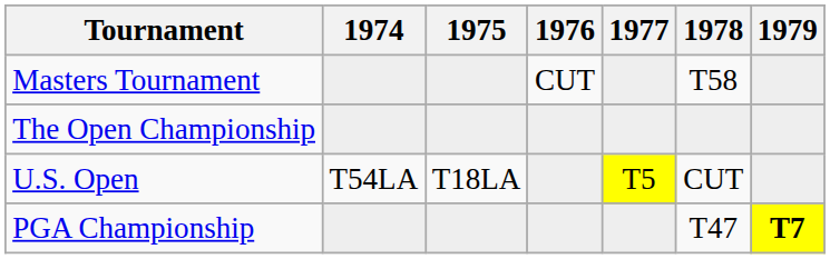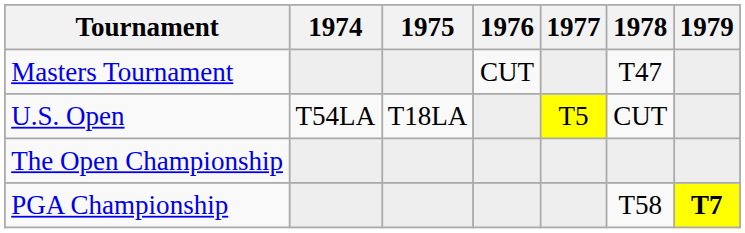 <table class="wikitable" style="font-size:95%;text-align:center;">
 <tr>
 <th>Tournament</th>
 <th>1974</th>
 <th>1975</th>
 <th>1976</th>
 <th>1977</th>
 <th>1978</th>
 <th>1979</th>
 </tr>
 <tr>
 <td align=left><a href='#'>Masters Tournament</a></td>
 <td style="background:#eeeeee;"></td>
 <td style="background:#eeeeee;"></td>
 <td>CUT</td>
 <td style="background:#eeeeee;"></td>
-<td>T58</td>
+<td>T47</td>
+<td style="background:#eeeeee;"></td>
+</tr>
+<tr>
+<td align=left><a href='#'>U.S. Open</a></td>
+<td>T54<span>LA</span></td>
+<td>T18<span>LA</span></td>
+<td style="background:#eeeeee;"></td>
+<td style="background:yellow;">T5</td>
+<td>CUT</td>
 <td style="background:#eeeeee;"></td>
 </tr>
 <tr>
 <td align=left><a href='#'>The Open Championship</a></td>
 <td style="background:#eeeeee;"></td>
 <td style="background:#eeeeee;"></td>
 <td style="background:#eeeeee;"></td>
 <td style="background:#eeeeee;"></td>
 <td style="background:#eeeeee;"></td>
 <td style="background:#eeeeee;"></td>
 </tr>
 <tr>
-<td align=left><a href='#'>U.S. Open</a></td>
-<td>T54<span>LA</span></td>
-<td>T18<span>LA</span></td>
-<td style="background:#eeeeee;"></td>
-<td style="background:yellow;">T5</td>
-<td>CUT</td>
-<td style="background:#eeeeee;"></td>
-</tr>
-<tr>
 <td align=left><a href='#'>PGA Championship</a></td>
 <td style="background:#eeeeee;"></td>
 <td style="background:#eeeeee;"></td>
 <td style="background:#eeeeee;"></td>
 <td style="background:#eeeeee;"></td>
-<td>T47</td>
+<td>T58</td>
 <td style="background:yellow;"><strong>T7</strong></td>
 </tr>
 </table>
